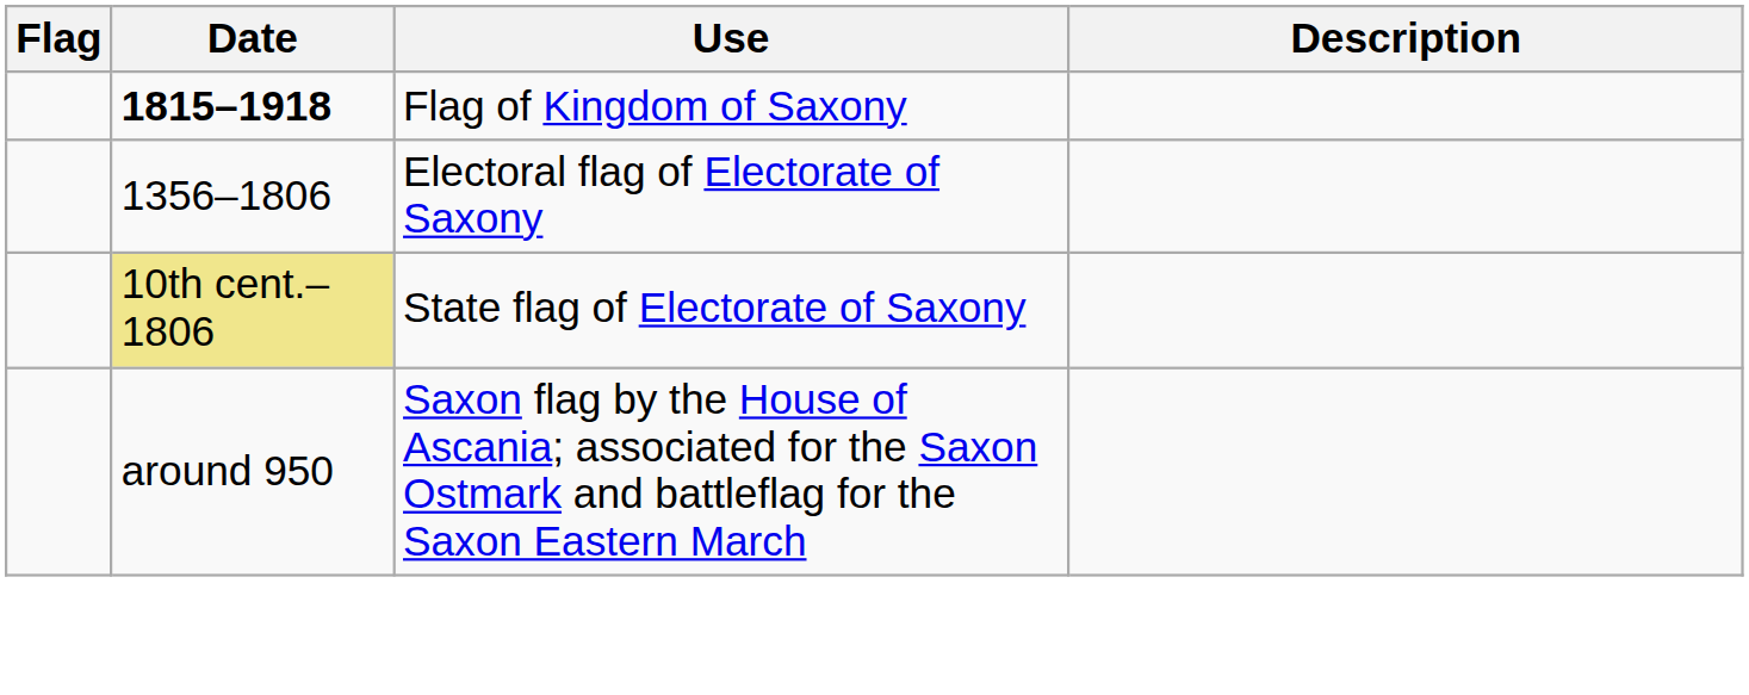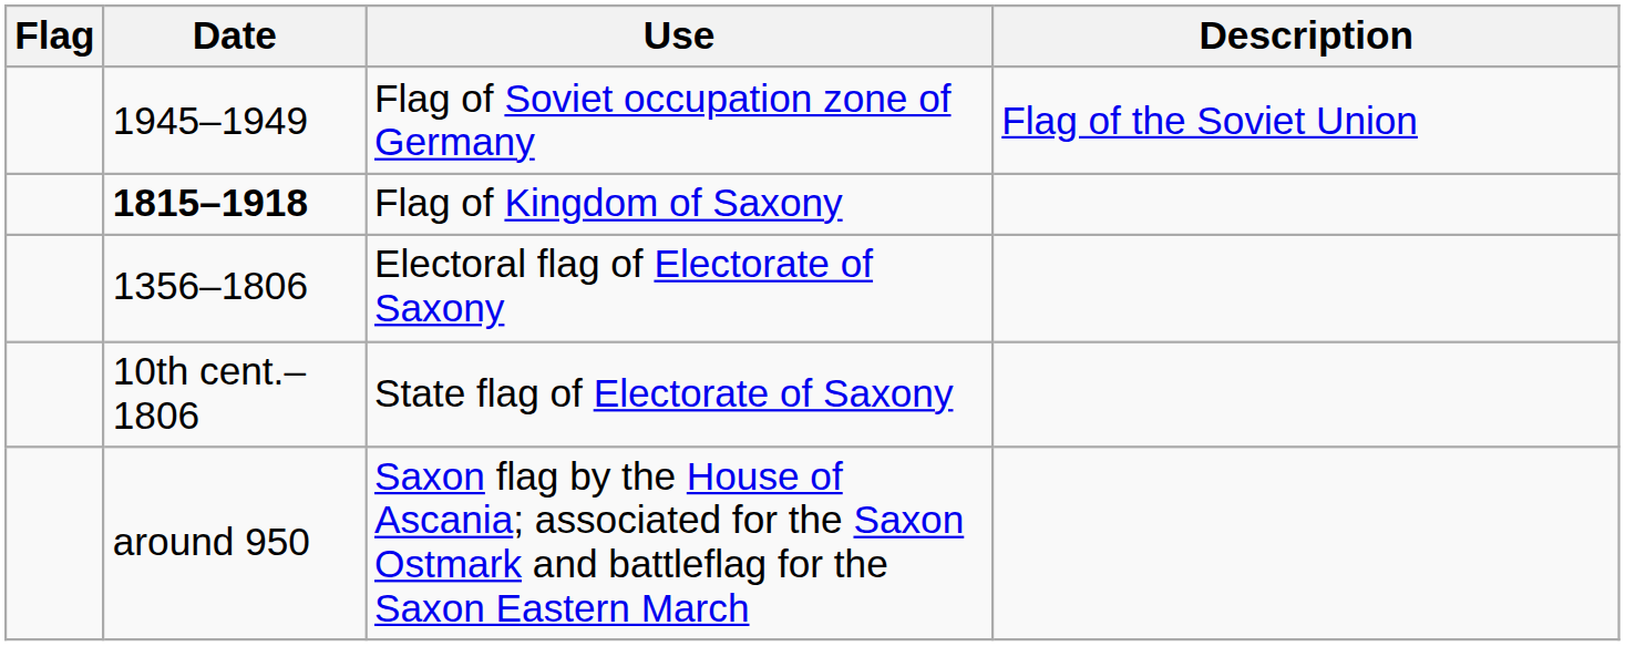 <table class="wikitable">
 <tr>
 <th>Flag</th>
 <th style="width:100px">Date</th>
 <th style="width:250px">Use</th>
 <th style="width:250px">Description</th>
+</tr>
+<tr>
+<td></td>
+<td>1945–1949</td>
+<td>Flag of <a href='#'>Soviet occupation zone of Germany</a></td>
+<td><a href='#'>Flag of the Soviet Union</a></td>
 </tr>
 <tr>
 <td></td>
 <td><strong>1815–1918</strong></td>
 <td>Flag of <a href='#'>Kingdom of Saxony</a></td>
 <td></td>
 </tr>
 <tr>
 <td></td>
 <td>1356–1806</td>
 <td>Electoral flag of <a href='#'>Electorate of Saxony</a></td>
 <td></td>
 </tr>
 <tr>
 <td></td>
-<td style="background: khaki;">10th cent.–1806</td>
+<td>10th cent.–1806</td>
 <td>State flag of <a href='#'>Electorate of Saxony</a></td>
 <td></td>
 </tr>
 <tr>
 <td></td>
 <td>around 950</td>
 <td><a href='#'>Saxon</a> flag by the <a href='#'>House of Ascania</a>; associated for the <a href='#'>Saxon Ostmark</a> and battleflag for the <a href='#'>Saxon Eastern March</a></td>
 <td></td>
 </tr>
 </table>
